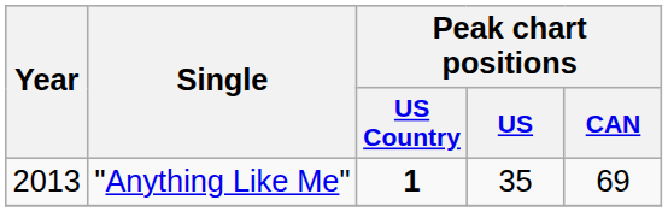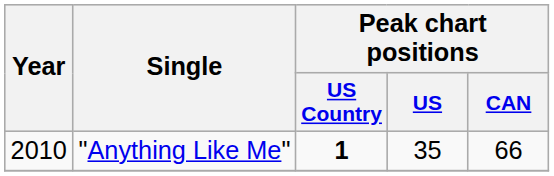 <table class="wikitable">
 <tr>
 <th rowspan="2">Year</th>
 <th rowspan="2">Single</th>
 <th colspan="4">Peak chart positions</th>
 </tr>
 <tr style="font-size:smaller">
 <th width="45"><a href='#'>US Country</a></th>
 <th width="45"><a href='#'>US</a></th>
 <th width="45"><a href='#'>CAN</a></th>
 </tr>
 <tr>
-<td>2013</td>
+<td>2010</td>
 <td>"<a href='#'>Anything Like Me</a>"</td>
 <td align="center"><strong>1</strong></td>
 <td align="center">35</td>
-<td align="center">69</td>
+<td align="center">66</td>
 </tr>
 <tr>
 </tr>
 </table>
